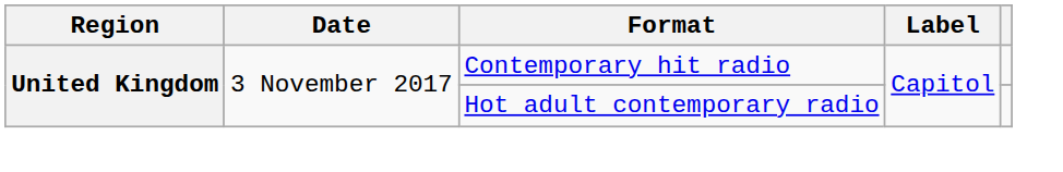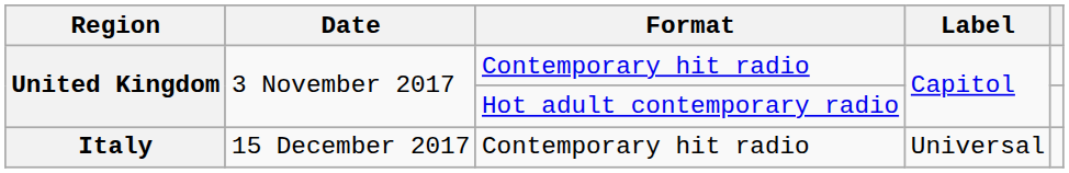 <table class="wikitable plainrowheaders">
 <tr>
 <th scope="col">Region</th>
 <th scope="col">Date</th>
 <th scope="col">Format</th>
 <th scope="col">Label</th>
 <th scope="col"></th>
 </tr>
 <tr>
 <th scope="row" rowspan="2">United Kingdom</th>
 <td rowspan="2">3 November 2017</td>
 <td><a href='#'>Contemporary hit radio</a></td>
 <td rowspan="2"><a href='#'>Capitol</a></td>
 <td></td>
 </tr>
 <tr>
 <td><a href='#'>Hot adult contemporary radio</a></td>
 <td></td>
 </tr>
+<tr>
+<th scope="row">Italy</th>
+<td>15 December 2017</td>
+<td>Contemporary hit radio</td>
+<td>Universal</td>
+<td></td>
+</tr>
 </table>
